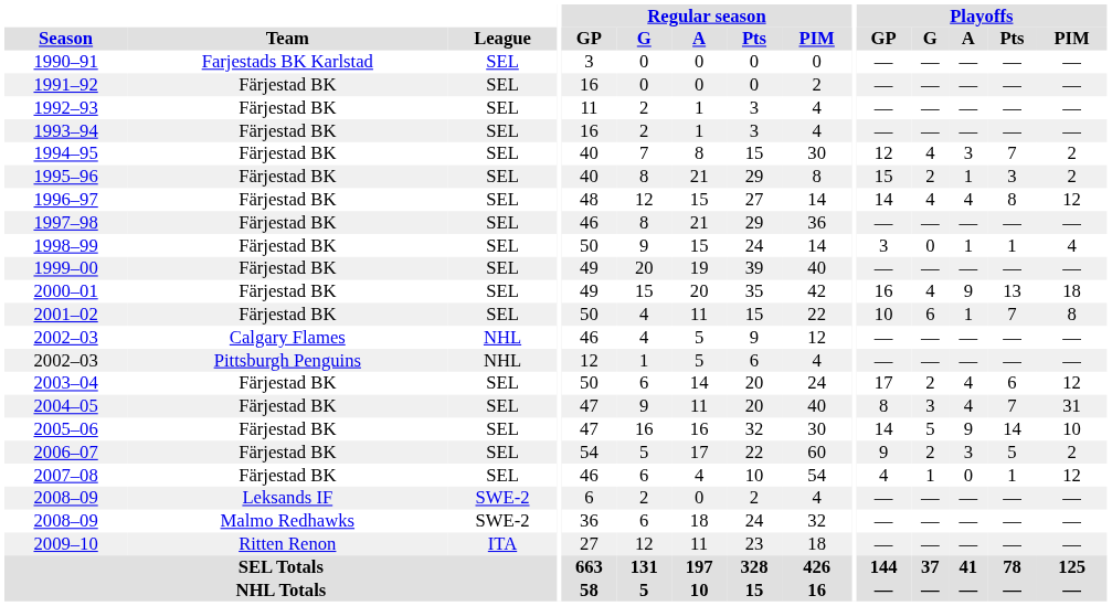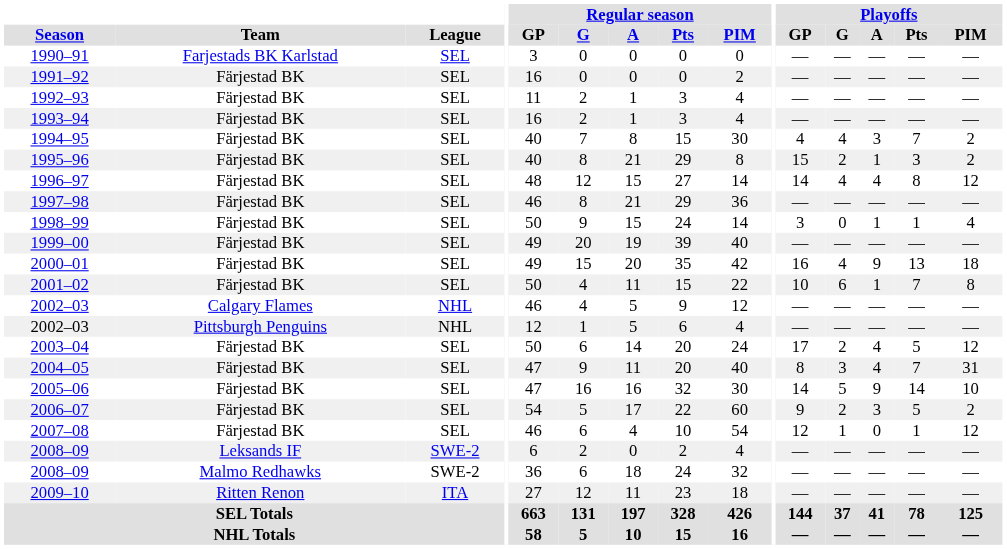 <table border="0" cellpadding="1" cellspacing="0" style="text-align:center; width:60em">
 <tr bgcolor="#e0e0e0">
 <th colspan="3" bgcolor="#ffffff"></th>
 <th rowspan="100" bgcolor="#ffffff"></th>
 <th colspan="5"><a href='#'>Regular season</a></th>
 <th rowspan="100" bgcolor="#ffffff"></th>
 <th colspan="5"><a href='#'>Playoffs</a></th>
 </tr>
 <tr bgcolor="#e0e0e0">
 <th><a href='#'>Season</a></th>
 <th>Team</th>
 <th>League</th>
 <th>GP</th>
 <th><a href='#'>G</a></th>
 <th><a href='#'>A</a></th>
 <th><a href='#'>Pts</a></th>
 <th><a href='#'>PIM</a></th>
 <th>GP</th>
 <th>G</th>
 <th>A</th>
 <th>Pts</th>
 <th>PIM</th>
 </tr>
 <tr>
 <td><a href='#'>1990–91</a></td>
 <td><a href='#'>Farjestads BK Karlstad</a></td>
 <td><a href='#'>SEL</a></td>
 <td>3</td>
 <td>0</td>
 <td>0</td>
 <td>0</td>
 <td>0</td>
 <td>—</td>
 <td>—</td>
 <td>—</td>
 <td>—</td>
 <td>—</td>
 </tr>
 <tr bgcolor="#f0f0f0">
 <td><a href='#'>1991–92</a></td>
 <td>Färjestad BK</td>
 <td>SEL</td>
 <td>16</td>
 <td>0</td>
 <td>0</td>
 <td>0</td>
 <td>2</td>
 <td>—</td>
 <td>—</td>
 <td>—</td>
 <td>—</td>
 <td>—</td>
 </tr>
 <tr>
 <td><a href='#'>1992–93</a></td>
 <td>Färjestad BK</td>
 <td>SEL</td>
 <td>11</td>
 <td>2</td>
 <td>1</td>
 <td>3</td>
 <td>4</td>
 <td>—</td>
 <td>—</td>
 <td>—</td>
 <td>—</td>
 <td>—</td>
 </tr>
 <tr bgcolor="#f0f0f0">
 <td><a href='#'>1993–94</a></td>
 <td>Färjestad BK</td>
 <td>SEL</td>
 <td>16</td>
 <td>2</td>
 <td>1</td>
 <td>3</td>
 <td>4</td>
 <td>—</td>
 <td>—</td>
 <td>—</td>
 <td>—</td>
 <td>—</td>
 </tr>
 <tr>
 <td><a href='#'>1994–95</a></td>
 <td>Färjestad BK</td>
 <td>SEL</td>
 <td>40</td>
 <td>7</td>
 <td>8</td>
 <td>15</td>
 <td>30</td>
-<td>12</td>
+<td>4</td>
 <td>4</td>
 <td>3</td>
 <td>7</td>
 <td>2</td>
 </tr>
 <tr bgcolor="#f0f0f0">
 <td><a href='#'>1995–96</a></td>
 <td>Färjestad BK</td>
 <td>SEL</td>
 <td>40</td>
 <td>8</td>
 <td>21</td>
 <td>29</td>
 <td>8</td>
 <td>15</td>
 <td>2</td>
 <td>1</td>
 <td>3</td>
 <td>2</td>
 </tr>
 <tr>
 <td><a href='#'>1996–97</a></td>
 <td>Färjestad BK</td>
 <td>SEL</td>
 <td>48</td>
 <td>12</td>
 <td>15</td>
 <td>27</td>
 <td>14</td>
 <td>14</td>
 <td>4</td>
 <td>4</td>
 <td>8</td>
 <td>12</td>
 </tr>
 <tr bgcolor="#f0f0f0">
 <td><a href='#'>1997–98</a></td>
 <td>Färjestad BK</td>
 <td>SEL</td>
 <td>46</td>
 <td>8</td>
 <td>21</td>
 <td>29</td>
 <td>36</td>
 <td>—</td>
 <td>—</td>
 <td>—</td>
 <td>—</td>
 <td>—</td>
 </tr>
 <tr>
 <td><a href='#'>1998–99</a></td>
 <td>Färjestad BK</td>
 <td>SEL</td>
 <td>50</td>
 <td>9</td>
 <td>15</td>
 <td>24</td>
 <td>14</td>
 <td>3</td>
 <td>0</td>
 <td>1</td>
 <td>1</td>
 <td>4</td>
 </tr>
 <tr bgcolor="#f0f0f0">
 <td><a href='#'>1999–00</a></td>
 <td>Färjestad BK</td>
 <td>SEL</td>
 <td>49</td>
 <td>20</td>
 <td>19</td>
 <td>39</td>
 <td>40</td>
 <td>—</td>
 <td>—</td>
 <td>—</td>
 <td>—</td>
 <td>—</td>
 </tr>
 <tr>
 <td><a href='#'>2000–01</a></td>
 <td>Färjestad BK</td>
 <td>SEL</td>
 <td>49</td>
 <td>15</td>
 <td>20</td>
 <td>35</td>
 <td>42</td>
 <td>16</td>
 <td>4</td>
 <td>9</td>
 <td>13</td>
 <td>18</td>
 </tr>
 <tr bgcolor="#f0f0f0">
 <td><a href='#'>2001–02</a></td>
 <td>Färjestad BK</td>
 <td>SEL</td>
 <td>50</td>
 <td>4</td>
 <td>11</td>
 <td>15</td>
 <td>22</td>
 <td>10</td>
 <td>6</td>
 <td>1</td>
 <td>7</td>
 <td>8</td>
 </tr>
 <tr>
 <td><a href='#'>2002–03</a></td>
 <td><a href='#'>Calgary Flames</a></td>
 <td><a href='#'>NHL</a></td>
 <td>46</td>
 <td>4</td>
 <td>5</td>
 <td>9</td>
 <td>12</td>
 <td>—</td>
 <td>—</td>
 <td>—</td>
 <td>—</td>
 <td>—</td>
 </tr>
 <tr bgcolor="#f0f0f0">
 <td>2002–03</td>
 <td><a href='#'>Pittsburgh Penguins</a></td>
 <td>NHL</td>
 <td>12</td>
 <td>1</td>
 <td>5</td>
 <td>6</td>
 <td>4</td>
 <td>—</td>
 <td>—</td>
 <td>—</td>
 <td>—</td>
 <td>—</td>
 </tr>
 <tr>
 <td><a href='#'>2003–04</a></td>
 <td>Färjestad BK</td>
 <td>SEL</td>
 <td>50</td>
 <td>6</td>
 <td>14</td>
 <td>20</td>
 <td>24</td>
 <td>17</td>
 <td>2</td>
 <td>4</td>
-<td>6</td>
+<td>5</td>
 <td>12</td>
 </tr>
 <tr bgcolor="#f0f0f0">
 <td><a href='#'>2004–05</a></td>
 <td>Färjestad BK</td>
 <td>SEL</td>
 <td>47</td>
 <td>9</td>
 <td>11</td>
 <td>20</td>
 <td>40</td>
 <td>8</td>
 <td>3</td>
 <td>4</td>
 <td>7</td>
 <td>31</td>
 </tr>
 <tr>
 <td><a href='#'>2005–06</a></td>
 <td>Färjestad BK</td>
 <td>SEL</td>
 <td>47</td>
 <td>16</td>
 <td>16</td>
 <td>32</td>
 <td>30</td>
 <td>14</td>
 <td>5</td>
 <td>9</td>
 <td>14</td>
 <td>10</td>
 </tr>
 <tr bgcolor="#f0f0f0">
 <td><a href='#'>2006–07</a></td>
 <td>Färjestad BK</td>
 <td>SEL</td>
 <td>54</td>
 <td>5</td>
 <td>17</td>
 <td>22</td>
 <td>60</td>
 <td>9</td>
 <td>2</td>
 <td>3</td>
 <td>5</td>
 <td>2</td>
 </tr>
 <tr>
 <td><a href='#'>2007–08</a></td>
 <td>Färjestad BK</td>
 <td>SEL</td>
 <td>46</td>
 <td>6</td>
 <td>4</td>
 <td>10</td>
 <td>54</td>
-<td>4</td>
+<td>12</td>
 <td>1</td>
 <td>0</td>
 <td>1</td>
 <td>12</td>
 </tr>
 <tr bgcolor="#f0f0f0">
 <td><a href='#'>2008–09</a></td>
 <td><a href='#'>Leksands IF</a></td>
 <td><a href='#'>SWE-2</a></td>
 <td>6</td>
 <td>2</td>
 <td>0</td>
 <td>2</td>
 <td>4</td>
 <td>—</td>
 <td>—</td>
 <td>—</td>
 <td>—</td>
 <td>—</td>
 </tr>
 <tr>
 <td><a href='#'>2008–09</a></td>
 <td><a href='#'>Malmo Redhawks</a></td>
 <td>SWE-2</td>
 <td>36</td>
 <td>6</td>
 <td>18</td>
 <td>24</td>
 <td>32</td>
 <td>—</td>
 <td>—</td>
 <td>—</td>
 <td>—</td>
 <td>—</td>
 </tr>
 <tr bgcolor="#f0f0f0">
 <td><a href='#'>2009–10</a></td>
 <td><a href='#'>Ritten Renon</a></td>
 <td><a href='#'>ITA</a></td>
 <td>27</td>
 <td>12</td>
 <td>11</td>
 <td>23</td>
 <td>18</td>
 <td>—</td>
 <td>—</td>
 <td>—</td>
 <td>—</td>
 <td>—</td>
 </tr>
 <tr bgcolor="#e0e0e0">
 <th colspan="3">SEL Totals</th>
 <th>663</th>
 <th>131</th>
 <th>197</th>
 <th>328</th>
 <th>426</th>
 <th>144</th>
 <th>37</th>
 <th>41</th>
 <th>78</th>
 <th>125</th>
 </tr>
 <tr bgcolor="#e0e0e0">
 <th colspan="3">NHL Totals</th>
 <th>58</th>
 <th>5</th>
 <th>10</th>
 <th>15</th>
 <th>16</th>
 <th>—</th>
 <th>—</th>
 <th>—</th>
 <th>—</th>
 <th>—</th>
 </tr>
 </table>
